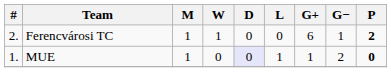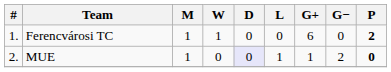 <table class="wikitable" style="text-align: center;">
 <tr>
 <th width="15">#</th>
 <th width="175">Team</th>
 <th width="30">M</th>
 <th width="30">W</th>
 <th width="30">D</th>
 <th width="30">L</th>
 <th width="30">G+</th>
 <th width="30">G−</th>
 <th width="30">P</th>
 </tr>
 <tr>
-<td>2.</td>
+<td>1.</td>
 <td align="left">Ferencvárosi TC</td>
 <td>1</td>
 <td>1</td>
 <td>0</td>
 <td>0</td>
 <td>6</td>
-<td>1</td>
+<td>0</td>
 <td><strong>2</strong></td>
 </tr>
 <tr>
-<td>1.</td>
+<td>2.</td>
 <td align="left">MUE</td>
 <td>1</td>
 <td>0</td>
 <td style="background: lavender;">0</td>
 <td>1</td>
 <td>1</td>
 <td>2</td>
 <td><strong>0</strong></td>
 </tr>
 <tr>
 </tr>
 </table>
